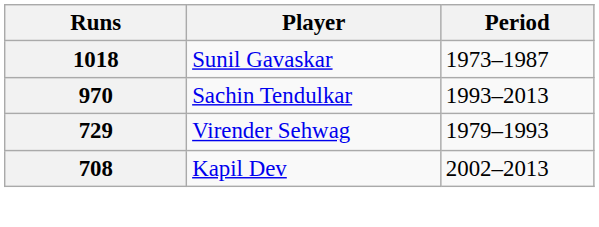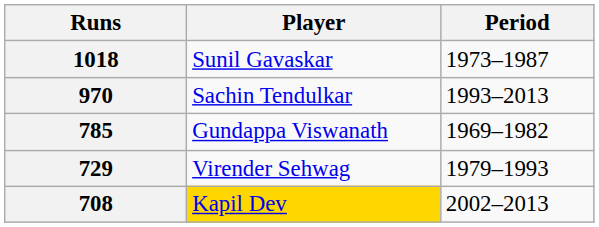 <table class="wikitable">
 <tr>
 <th style="width:120px;">Runs</th>
 <th style="width:170px;">Player</th>
 <th style="width:100px;">Period</th>
 </tr>
 <tr>
 <th>1018</th>
 <td> <a href='#'>Sunil Gavaskar</a></td>
 <td>1973–1987</td>
 </tr>
 <tr>
 <th>970</th>
 <td> <a href='#'>Sachin Tendulkar</a></td>
 <td>1993–2013</td>
 </tr>
 <tr>
+<th>785</th>
+<td> <a href='#'>Gundappa Viswanath</a></td>
+<td>1969–1982</td>
+</tr>
+<tr>
 <th>729</th>
 <td> <a href='#'>Virender Sehwag</a></td>
 <td>1979–1993</td>
 </tr>
 <tr>
 <th>708</th>
-<td> <a href='#'>Kapil Dev</a></td>
+<td style="background: gold;"> <a href='#'>Kapil Dev</a></td>
 <td>2002–2013</td>
 </tr>
 </table>
